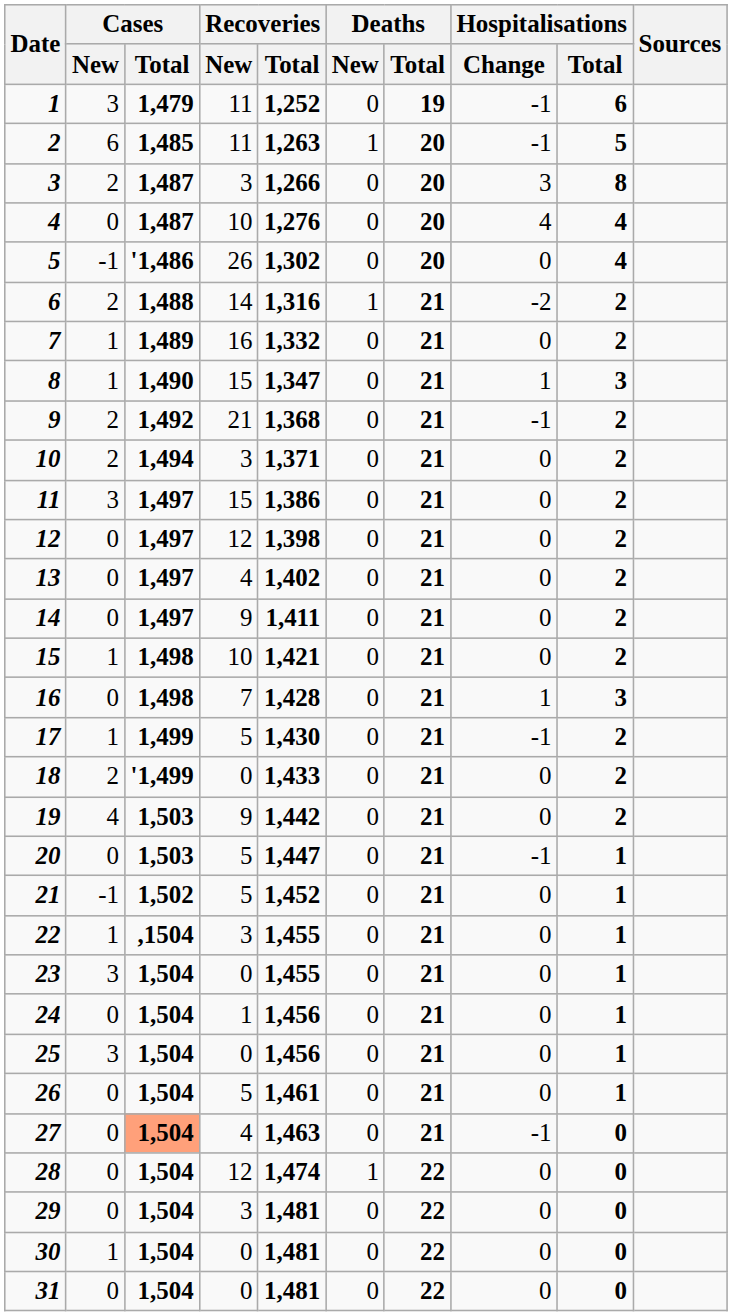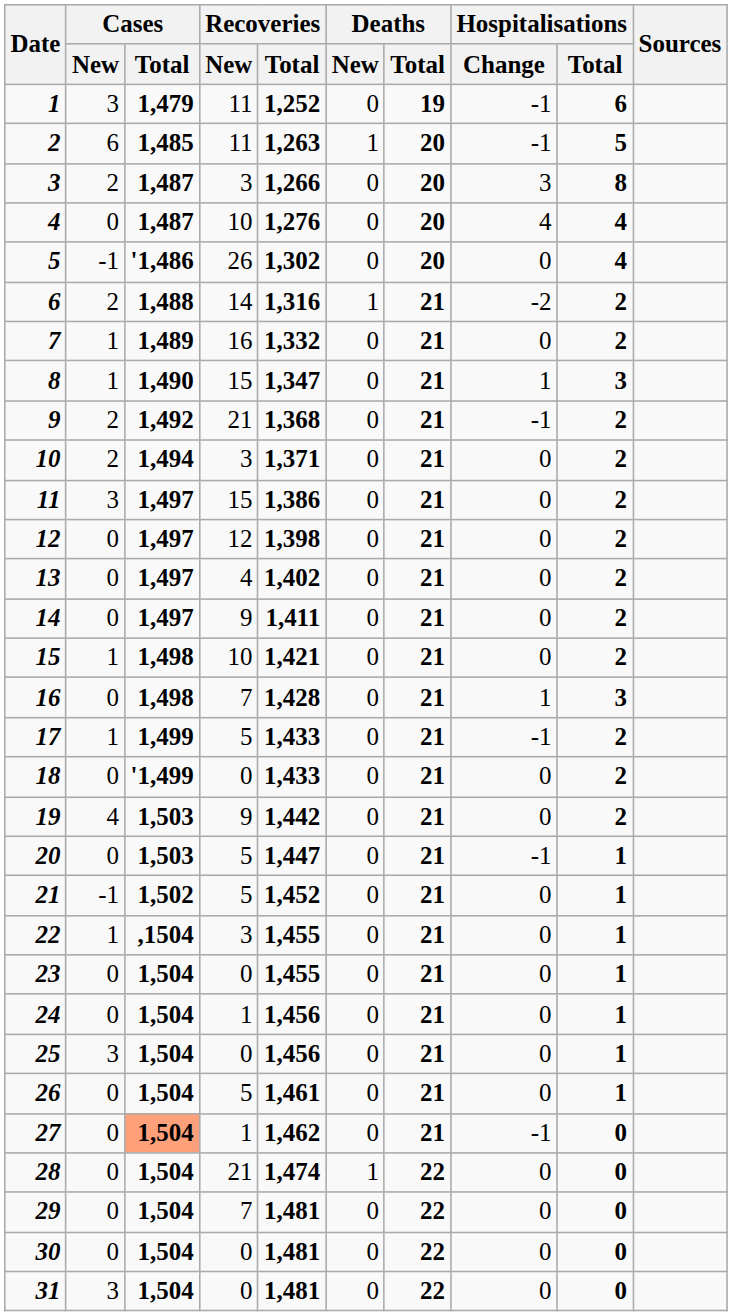 <table class="wikitable sortable mw-collapsible mw-collapsed sticky-header-multi sort-under" style="text-align:right;">
 <tr>
 <th rowspan=2>Date</th>
 <th colspan=2>Cases</th>
 <th colspan=2>Recoveries</th>
 <th colspan=2>Deaths</th>
 <th colspan=2>Hospitalisations</th>
 <th rowspan=2 class="unsortable">Sources</th>
 </tr>
 <tr>
 <th>New</th>
 <th>Total</th>
 <th>New</th>
 <th>Total</th>
 <th>New</th>
 <th>Total</th>
 <th>Change</th>
 <th>Total</th>
 </tr>
 <tr>
 <td><strong><em>1</em></strong></td>
 <td>3</td>
 <td><strong>1,479</strong></td>
 <td>11</td>
 <td><strong>1,252</strong></td>
 <td>0</td>
 <td><strong>19</strong></td>
 <td>-1</td>
 <td><strong>6</strong></td>
 <td></td>
 </tr>
 <tr>
 <td><strong><em>2</em></strong></td>
 <td>6</td>
 <td><strong>1,485</strong></td>
 <td>11</td>
 <td><strong>1,263</strong></td>
 <td>1</td>
 <td><strong>20</strong></td>
 <td>-1</td>
 <td><strong>5</strong></td>
 <td></td>
 </tr>
 <tr>
 <td><strong><em>3</em></strong></td>
 <td>2</td>
 <td><strong>1,487</strong></td>
 <td>3</td>
 <td><strong>1,266</strong></td>
 <td>0</td>
 <td><strong>20</strong></td>
 <td>3</td>
 <td><strong>8</strong></td>
 <td></td>
 </tr>
 <tr>
 <td><strong><em>4</em></strong></td>
 <td>0</td>
 <td><strong>1,487</strong></td>
 <td>10</td>
 <td><strong>1,276</strong></td>
 <td>0</td>
 <td><strong>20</strong></td>
 <td>4</td>
 <td><strong>4</strong></td>
 <td></td>
 </tr>
 <tr>
 <td><strong><em>5</em></strong></td>
 <td>-1</td>
 <td><strong>'1,486</strong></td>
 <td>26</td>
 <td><strong>1,302</strong></td>
 <td>0</td>
 <td><strong>20</strong></td>
 <td>0</td>
 <td><strong>4</strong></td>
 <td></td>
 </tr>
 <tr>
 <td><strong><em>6</em></strong></td>
 <td>2</td>
 <td><strong>1,488</strong></td>
 <td>14</td>
 <td><strong>1,316</strong></td>
 <td>1</td>
 <td><strong>21</strong></td>
 <td>-2</td>
 <td><strong>2</strong></td>
 <td></td>
 </tr>
 <tr>
 <td><strong><em>7</em></strong></td>
 <td>1</td>
 <td><strong>1,489</strong></td>
 <td>16</td>
 <td><strong>1,332</strong></td>
 <td>0</td>
 <td><strong>21</strong></td>
 <td>0</td>
 <td><strong>2</strong></td>
 <td></td>
 </tr>
 <tr>
 <td><strong><em>8</em></strong></td>
 <td>1</td>
 <td><strong>1,490</strong></td>
 <td>15</td>
 <td><strong>1,347</strong></td>
 <td>0</td>
 <td><strong>21</strong></td>
 <td>1</td>
 <td><strong>3</strong></td>
 <td></td>
 </tr>
 <tr>
 <td><strong><em>9</em></strong></td>
 <td>2</td>
 <td><strong>1,492</strong></td>
 <td>21</td>
 <td><strong>1,368</strong></td>
 <td>0</td>
 <td><strong>21</strong></td>
 <td>-1</td>
 <td><strong>2</strong></td>
 <td></td>
 </tr>
 <tr>
 <td><strong><em>10</em></strong></td>
 <td>2</td>
 <td><strong>1,494</strong></td>
 <td>3</td>
 <td><strong>1,371</strong></td>
 <td>0</td>
 <td><strong>21</strong></td>
 <td>0</td>
 <td><strong>2</strong></td>
 <td></td>
 </tr>
 <tr>
 <td><strong><em>11</em></strong></td>
 <td>3</td>
 <td><strong>1,497</strong></td>
 <td>15</td>
 <td><strong>1,386</strong></td>
 <td>0</td>
 <td><strong>21</strong></td>
 <td>0</td>
 <td><strong>2</strong></td>
 <td></td>
 </tr>
 <tr>
 <td><strong><em>12</em></strong></td>
 <td>0</td>
 <td><strong>1,497</strong></td>
 <td>12</td>
 <td><strong>1,398</strong></td>
 <td>0</td>
 <td><strong>21</strong></td>
 <td>0</td>
 <td><strong>2</strong></td>
 <td></td>
 </tr>
 <tr>
 <td><strong><em>13</em></strong></td>
 <td>0</td>
 <td><strong>1,497</strong></td>
 <td>4</td>
 <td><strong>1,402</strong></td>
 <td>0</td>
 <td><strong>21</strong></td>
 <td>0</td>
 <td><strong>2</strong></td>
 <td></td>
 </tr>
 <tr>
 <td><strong><em>14</em></strong></td>
 <td>0</td>
 <td><strong>1,497</strong></td>
 <td>9</td>
 <td><strong>1,411</strong></td>
 <td>0</td>
 <td><strong>21</strong></td>
 <td>0</td>
 <td><strong>2</strong></td>
 <td></td>
 </tr>
 <tr>
 <td><strong><em>15</em></strong></td>
 <td>1</td>
 <td><strong>1,498</strong></td>
 <td>10</td>
 <td><strong>1,421</strong></td>
 <td>0</td>
 <td><strong>21</strong></td>
 <td>0</td>
 <td><strong>2</strong></td>
 <td></td>
 </tr>
 <tr>
 <td><strong><em>16</em></strong></td>
 <td>0</td>
 <td><strong>1,498</strong></td>
 <td>7</td>
 <td><strong>1,428</strong></td>
 <td>0</td>
 <td><strong>21</strong></td>
 <td>1</td>
 <td><strong>3</strong></td>
 <td></td>
 </tr>
 <tr>
 <td><strong><em>17</em></strong></td>
 <td>1</td>
 <td><strong>1,499</strong></td>
 <td>5</td>
-<td><strong>1,430</strong></td>
+<td><strong>1,433</strong></td>
 <td>0</td>
 <td><strong>21</strong></td>
 <td>-1</td>
 <td><strong>2</strong></td>
 <td></td>
 </tr>
 <tr>
 <td><strong><em>18</em></strong></td>
-<td>2</td>
+<td>0</td>
 <td><strong>'1,499</strong></td>
 <td>0</td>
 <td><strong>1,433</strong></td>
 <td>0</td>
 <td><strong>21</strong></td>
 <td>0</td>
 <td><strong>2</strong></td>
 <td></td>
 </tr>
 <tr>
 <td><strong><em>19</em></strong></td>
 <td>4</td>
 <td><strong>1,503</strong></td>
 <td>9</td>
 <td><strong>1,442</strong></td>
 <td>0</td>
 <td><strong>21</strong></td>
 <td>0</td>
 <td><strong>2</strong></td>
 <td></td>
 </tr>
 <tr>
 <td><strong><em>20</em></strong></td>
 <td>0</td>
 <td><strong>1,503</strong></td>
 <td>5</td>
 <td><strong>1,447</strong></td>
 <td>0</td>
 <td><strong>21</strong></td>
 <td>-1</td>
 <td><strong>1</strong></td>
 <td></td>
 </tr>
 <tr>
 <td><strong><em>21</em></strong></td>
 <td>-1</td>
 <td><strong>1,502</strong></td>
 <td>5</td>
 <td><strong>1,452</strong></td>
 <td>0</td>
 <td><strong>21</strong></td>
 <td>0</td>
 <td><strong>1</strong></td>
 <td></td>
 </tr>
 <tr>
 <td><strong><em>22</em></strong></td>
 <td>1</td>
 <td><strong>,1504</strong></td>
 <td>3</td>
 <td><strong>1,455</strong></td>
 <td>0</td>
 <td><strong>21</strong></td>
 <td>0</td>
 <td><strong>1</strong></td>
 <td></td>
 </tr>
 <tr>
 <td><strong><em>23</em></strong></td>
-<td>3</td>
+<td>0</td>
 <td><strong>1,504</strong></td>
 <td>0</td>
 <td><strong>1,455</strong></td>
 <td>0</td>
 <td><strong>21</strong></td>
 <td>0</td>
 <td><strong>1</strong></td>
 <td></td>
 </tr>
 <tr>
 <td><strong><em>24</em></strong></td>
 <td>0</td>
 <td><strong>1,504</strong></td>
 <td>1</td>
 <td><strong>1,456</strong></td>
 <td>0</td>
 <td><strong>21</strong></td>
 <td>0</td>
 <td><strong>1</strong></td>
 <td></td>
 </tr>
 <tr>
 <td><strong><em>25</em></strong></td>
 <td>3</td>
 <td><strong>1,504</strong></td>
 <td>0</td>
 <td><strong>1,456</strong></td>
 <td>0</td>
 <td><strong>21</strong></td>
 <td>0</td>
 <td><strong>1</strong></td>
 <td></td>
 </tr>
 <tr>
 <td><strong><em>26</em></strong></td>
 <td>0</td>
 <td><strong>1,504</strong></td>
 <td>5</td>
 <td><strong>1,461</strong></td>
 <td>0</td>
 <td><strong>21</strong></td>
 <td>0</td>
 <td><strong>1</strong></td>
 <td></td>
 </tr>
 <tr>
 <td><strong><em>27</em></strong></td>
 <td>0</td>
 <td style="background: lightsalmon;"><strong>1,504</strong></td>
-<td>4</td>
-<td><strong>1,463</strong></td>
+<td>1</td>
+<td><strong>1,462</strong></td>
 <td>0</td>
 <td><strong>21</strong></td>
 <td>-1</td>
 <td><strong>0</strong></td>
 <td></td>
 </tr>
 <tr>
 <td><strong><em>28</em></strong></td>
 <td>0</td>
 <td><strong>1,504</strong></td>
-<td>12</td>
+<td>21</td>
 <td><strong>1,474</strong></td>
 <td>1</td>
 <td><strong>22</strong></td>
 <td>0</td>
 <td><strong>0</strong></td>
 <td></td>
 </tr>
 <tr>
 <td><strong><em>29</em></strong></td>
 <td>0</td>
 <td><strong>1,504</strong></td>
-<td>3</td>
+<td>7</td>
 <td><strong>1,481</strong></td>
 <td>0</td>
 <td><strong>22</strong></td>
 <td>0</td>
 <td><strong>0</strong></td>
 <td></td>
 </tr>
 <tr>
 <td><strong><em>30</em></strong></td>
-<td>1</td>
+<td>0</td>
 <td><strong>1,504</strong></td>
 <td>0</td>
 <td><strong>1,481</strong></td>
 <td>0</td>
 <td><strong>22</strong></td>
 <td>0</td>
 <td><strong>0</strong></td>
 <td></td>
 </tr>
 <tr>
 <td><strong><em>31</em></strong></td>
-<td>0</td>
+<td>3</td>
 <td><strong>1,504</strong></td>
 <td>0</td>
 <td><strong>1,481</strong></td>
 <td>0</td>
 <td><strong>22</strong></td>
 <td>0</td>
 <td><strong>0</strong></td>
 <td></td>
 </tr>
 </table>
